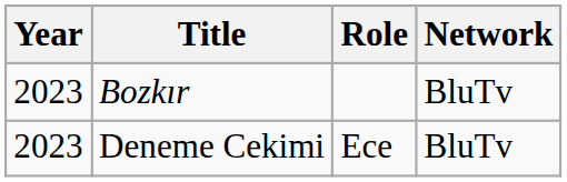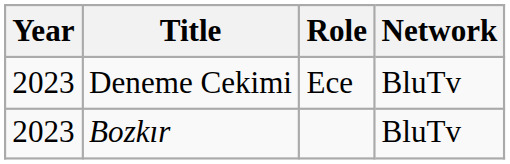 <table class="wikitable" style="font-size: 90%;">
 <tr>
 <th>Year</th>
 <th>Title</th>
 <th>Role</th>
 <th>Network</th>
 </tr>
 <tr>
 <td>2023</td>
+<td>Deneme Cekimi</td>
+<td>Ece</td>
+<td>BluTv</td>
+</tr>
+<tr>
+<td>2023</td>
 <td><em>Bozkır</em></td>
 <td></td>
 <td>BluTv</td>
 </tr>
-<tr>
-<td>2023</td>
-<td>Deneme Cekimi</td>
-<td>Ece</td>
-<td>BluTv</td>
-</tr>
 </table>
